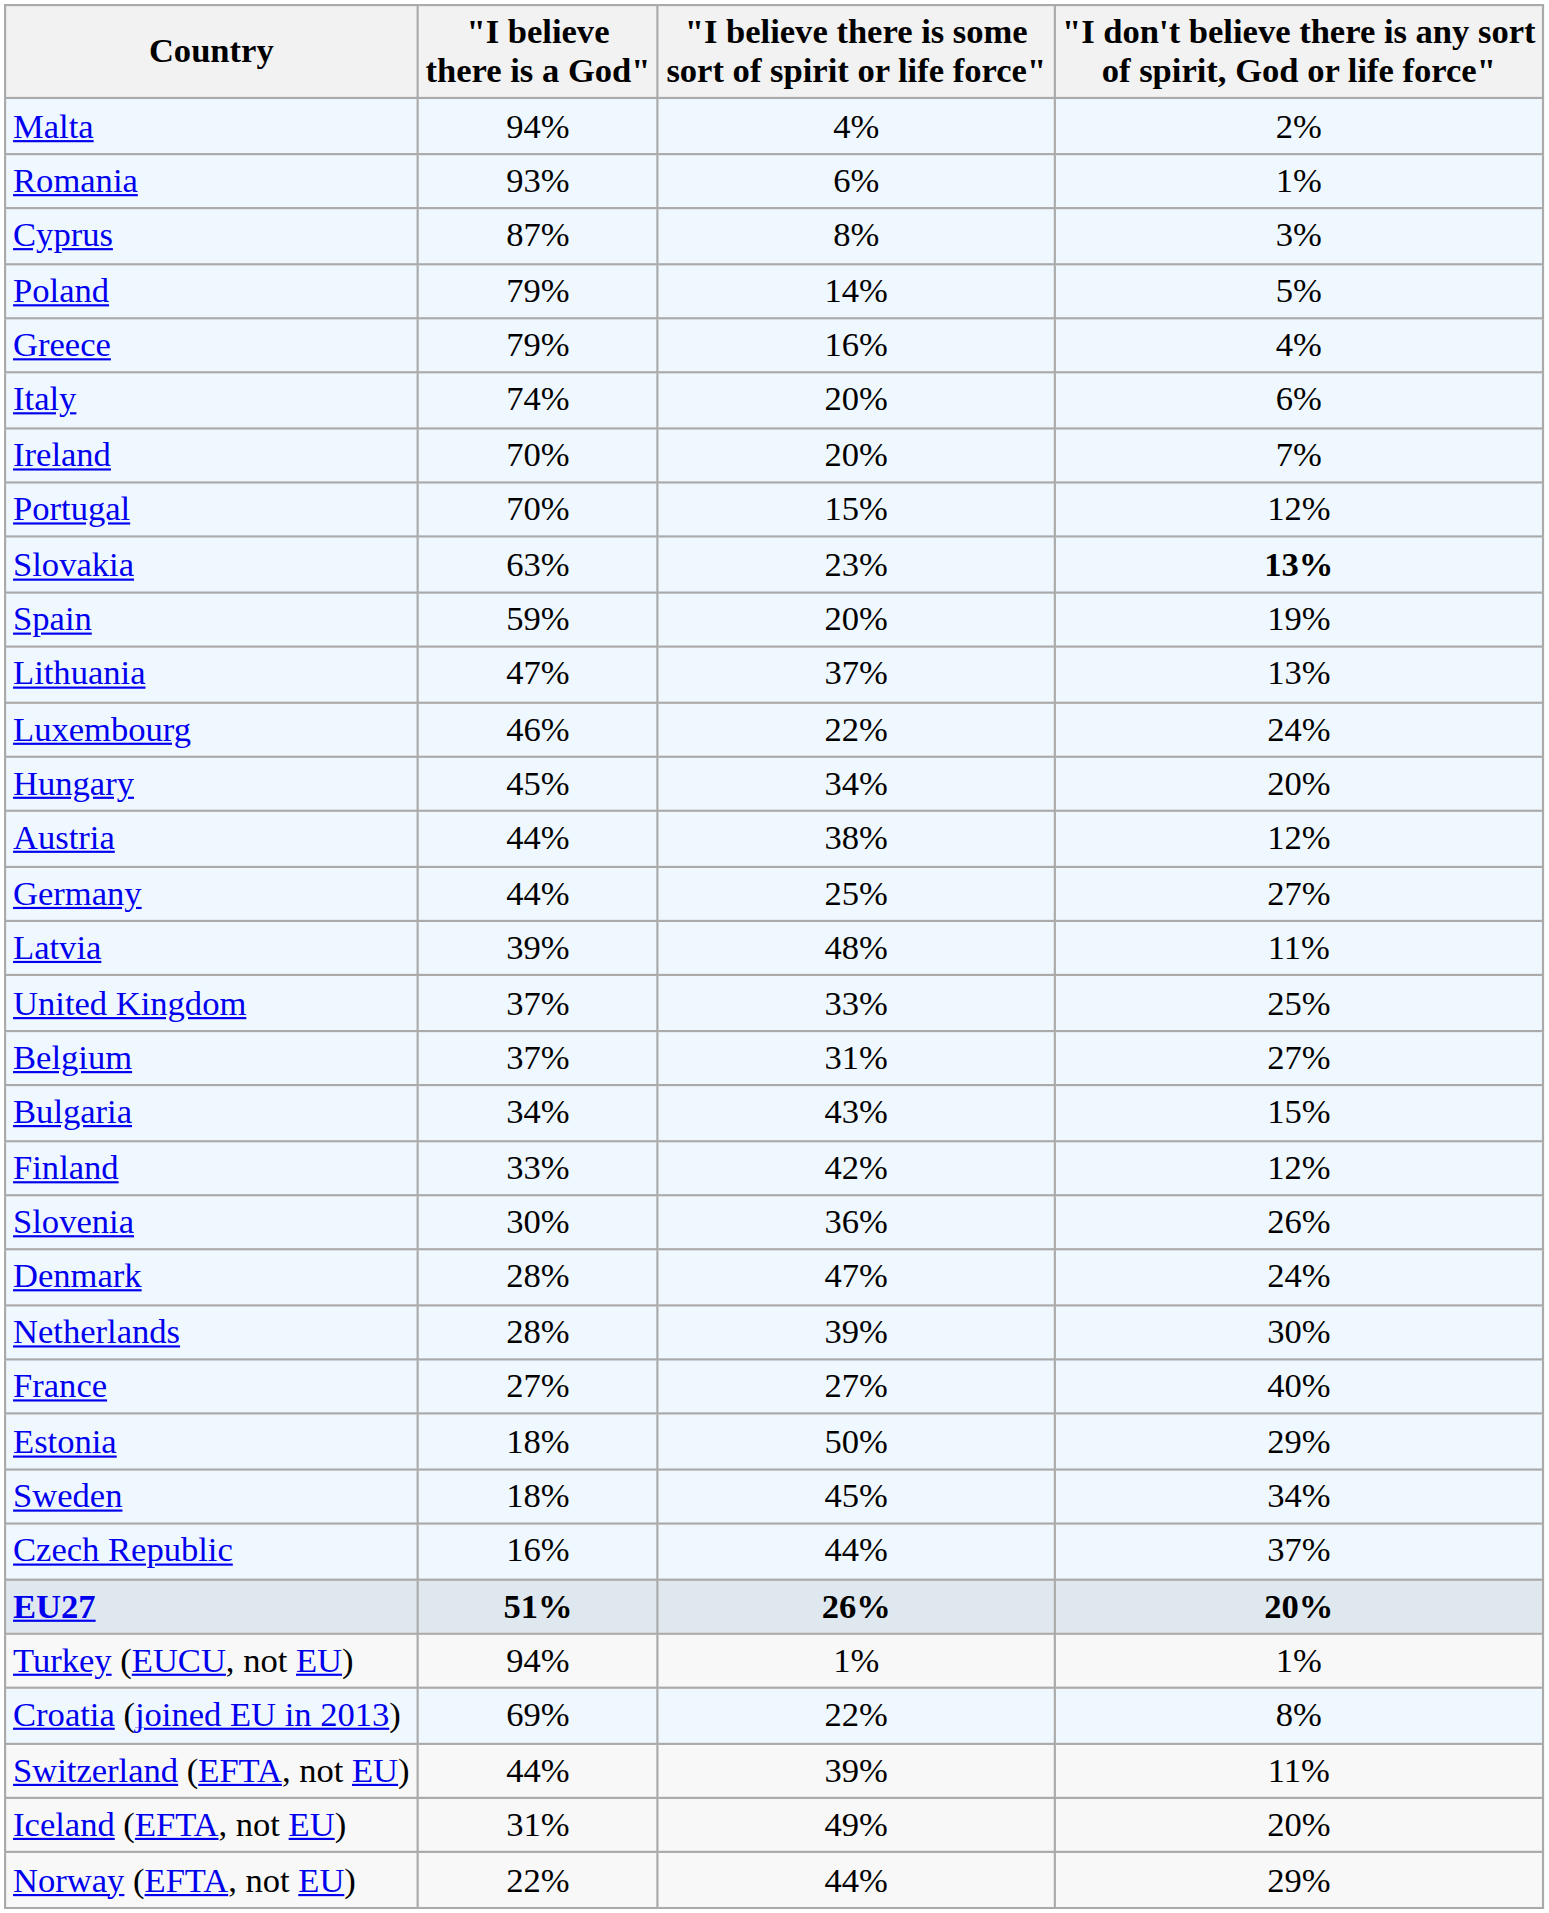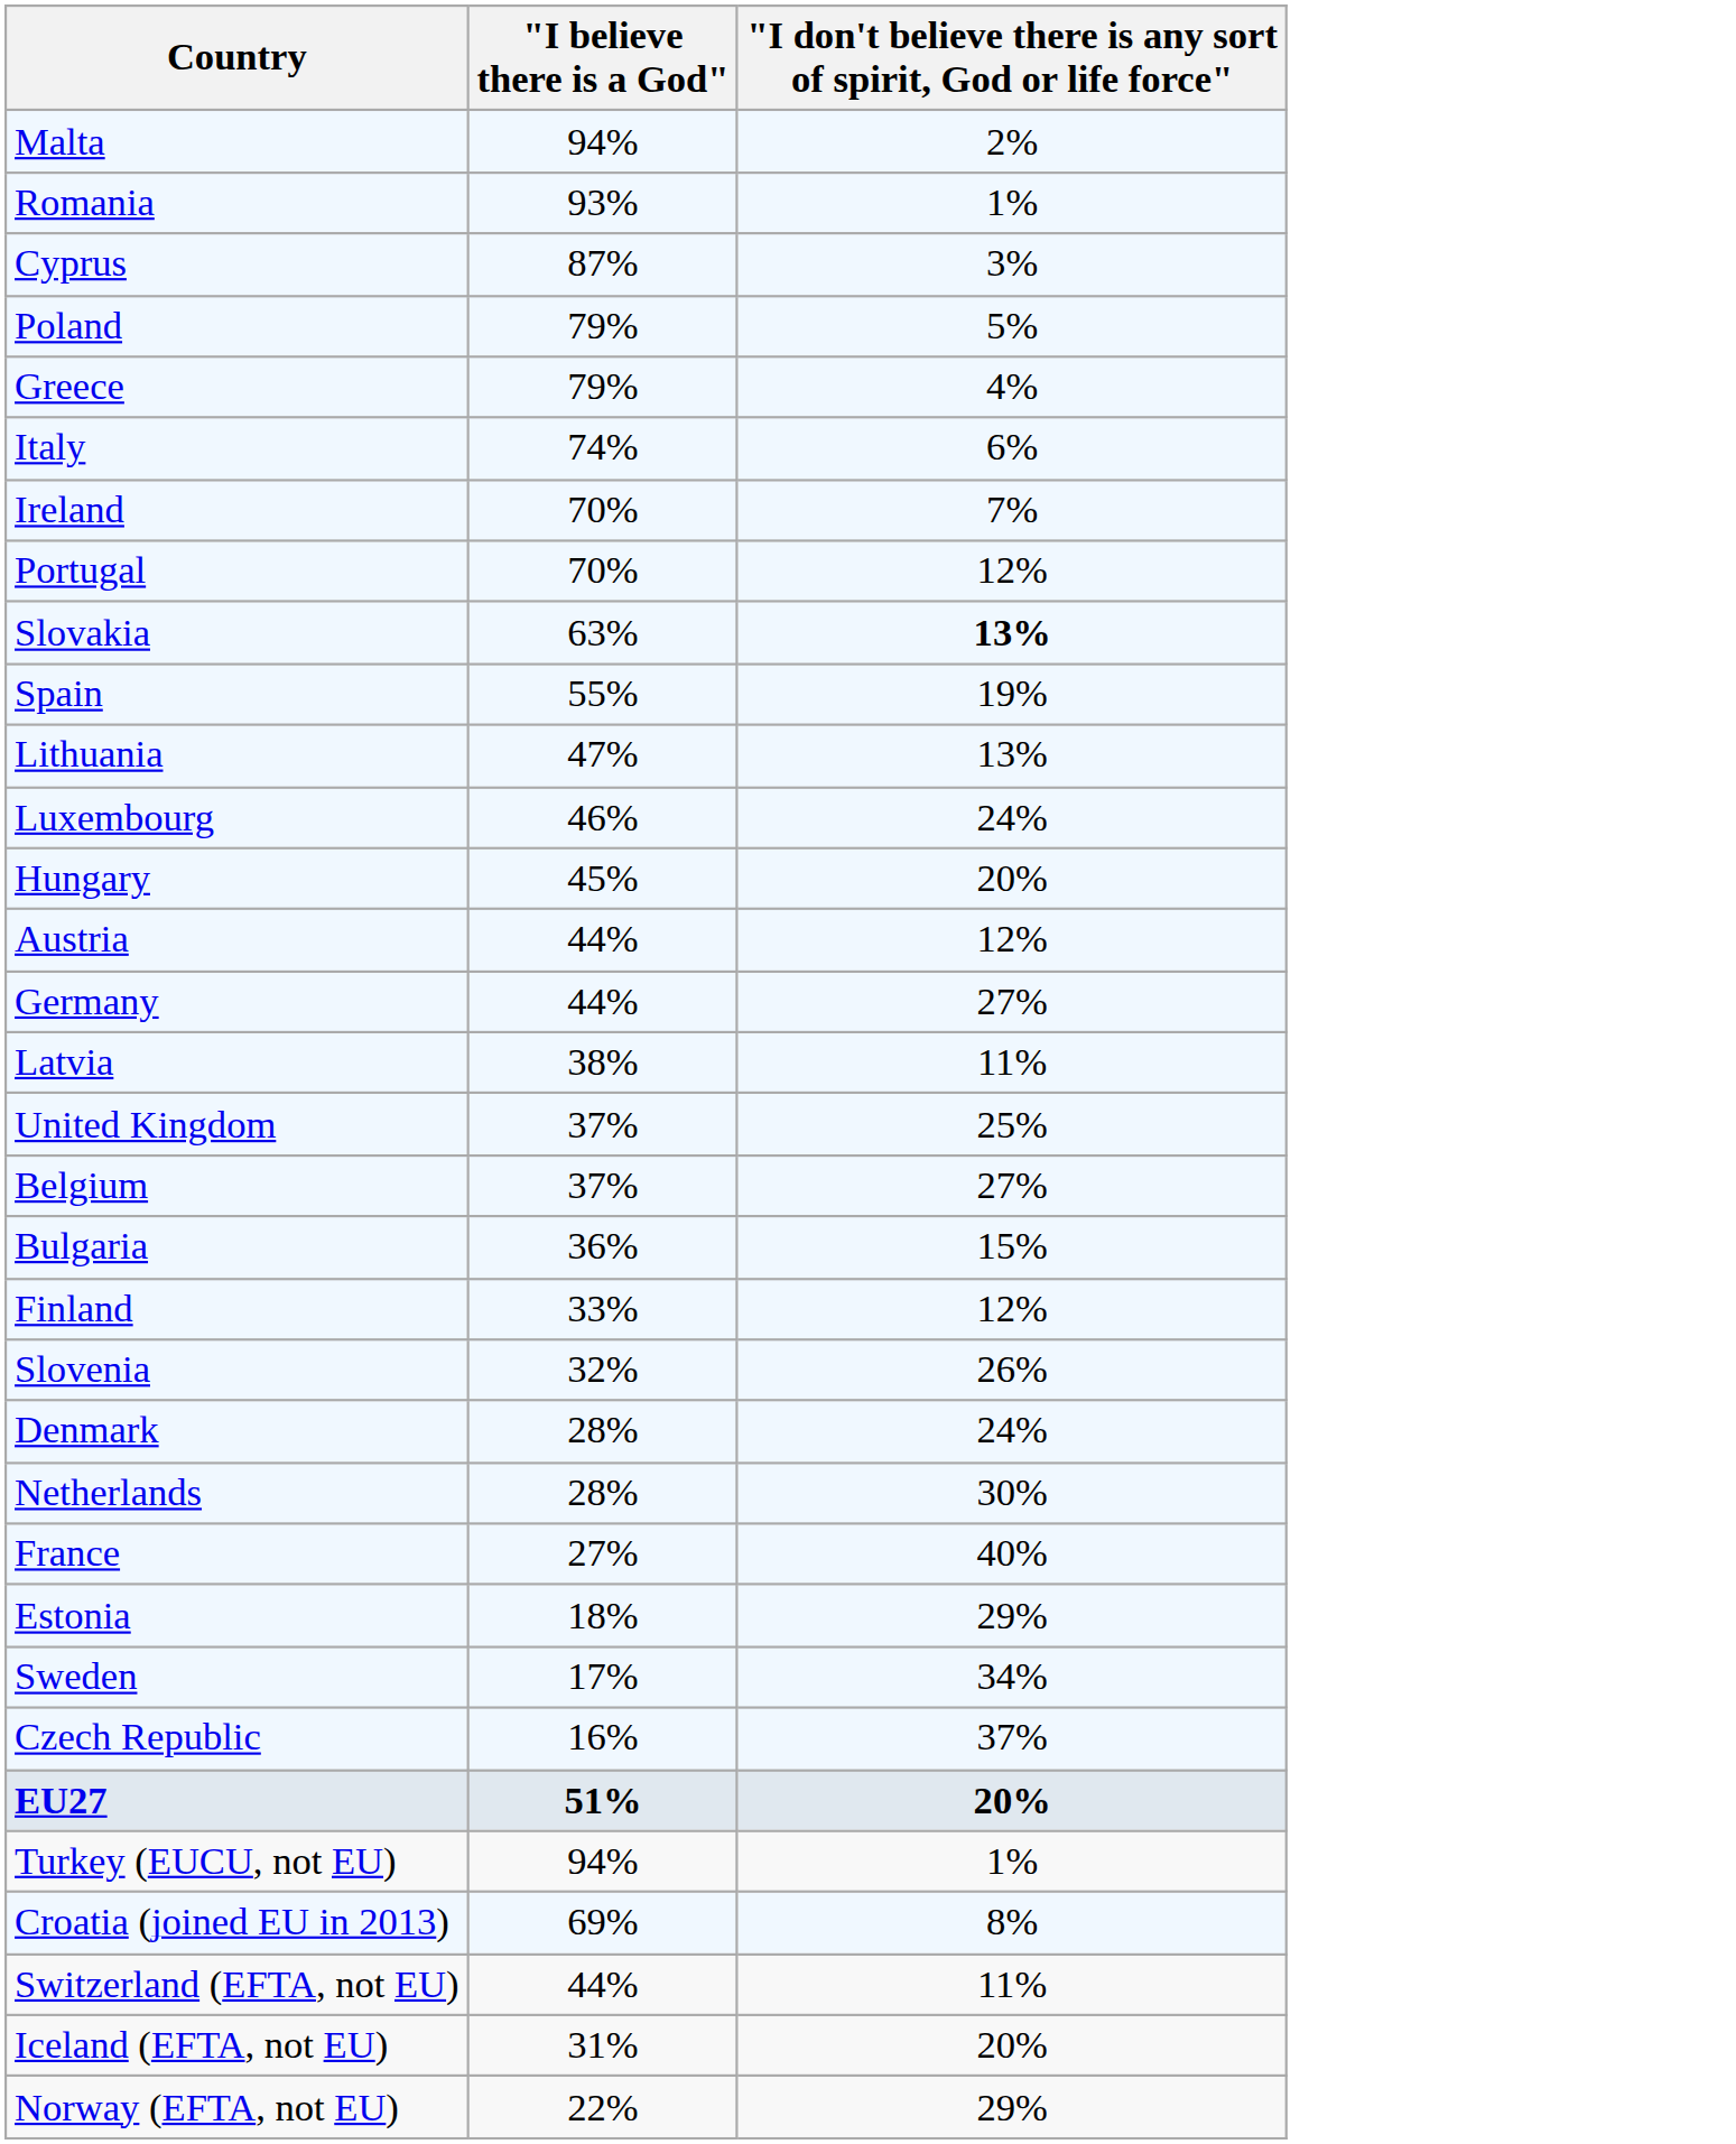 <table class="wikitable sortable" style="text-align:center">
 <tr>
 <th>Country</th>
 <th>"I believe <br>there is a God"</th>
-<th>"I believe there is some <br>sort of spirit or life force"</th>
 <th>"I don't believe there is any sort<br> of spirit, God or life force"</th>
 </tr>
 <tr style="background:#f0f8ff;">
 <td style="text-align:left"> <a href='#'>Malta</a></td>
 <td>94%</td>
-<td>4%</td>
 <td>2%</td>
 </tr>
 <tr style="background:#f0f8ff;">
 <td style="text-align:left"> <a href='#'>Romania</a></td>
 <td>93%</td>
-<td>6%</td>
 <td>1%</td>
 </tr>
 <tr style="background:#f0f8ff;">
 <td style="text-align:left"> <a href='#'>Cyprus</a></td>
 <td>87%</td>
-<td>8%</td>
 <td>3%</td>
 </tr>
 <tr style="background:#f0f8ff;">
 <td style="text-align:left"> <a href='#'>Poland</a></td>
 <td>79%</td>
-<td>14%</td>
 <td>5%</td>
 </tr>
 <tr style="background:#f0f8ff;">
 <td style="text-align:left"> <a href='#'>Greece</a></td>
 <td>79%</td>
-<td>16%</td>
 <td>4%</td>
 </tr>
 <tr style="background:#f0f8ff;">
 <td style="text-align:left"> <a href='#'>Italy</a></td>
 <td>74%</td>
-<td>20%</td>
 <td>6%</td>
 </tr>
 <tr style="background:#f0f8ff;">
 <td style="text-align:left"> <a href='#'>Ireland</a></td>
 <td>70%</td>
-<td>20%</td>
 <td>7%</td>
 </tr>
 <tr style="background:#f0f8ff;">
 <td style="text-align:left"> <a href='#'>Portugal</a></td>
 <td>70%</td>
-<td>15%</td>
 <td>12%</td>
 </tr>
 <tr style="background:#f0f8ff;">
 <td style="text-align:left"> <a href='#'>Slovakia</a></td>
 <td>63%</td>
-<td>23%</td>
 <td><strong>13%</strong></td>
 </tr>
 <tr style="background:#f0f8ff;">
 <td style="text-align:left"> <a href='#'>Spain</a></td>
-<td>59%</td>
-<td>20%</td>
+<td>55%</td>
 <td>19%</td>
 </tr>
 <tr style="background:#f0f8ff;">
 <td style="text-align:left"> <a href='#'>Lithuania</a></td>
 <td>47%</td>
-<td>37%</td>
 <td>13%</td>
 </tr>
 <tr style="background:#f0f8ff;">
 <td style="text-align:left"> <a href='#'>Luxembourg</a></td>
 <td>46%</td>
-<td>22%</td>
 <td>24%</td>
 </tr>
 <tr style="background:#f0f8ff;">
 <td style="text-align:left"> <a href='#'>Hungary</a></td>
 <td>45%</td>
-<td>34%</td>
 <td>20%</td>
 </tr>
 <tr style="background:#f0f8ff;">
 <td style="text-align:left"> <a href='#'>Austria</a></td>
 <td>44%</td>
-<td>38%</td>
 <td>12%</td>
 </tr>
 <tr style="background:#f0f8ff;">
 <td style="text-align:left"> <a href='#'>Germany</a></td>
 <td>44%</td>
-<td>25%</td>
 <td>27%</td>
 </tr>
 <tr style="background:#f0f8ff;">
 <td style="text-align:left"> <a href='#'>Latvia</a></td>
-<td>39%</td>
-<td>48%</td>
+<td>38%</td>
 <td>11%</td>
 </tr>
 <tr style="background:#f0f8ff;">
 <td style="text-align:left"> <a href='#'>United Kingdom</a></td>
 <td>37%</td>
-<td>33%</td>
 <td>25%</td>
 </tr>
 <tr style="background:#f0f8ff;">
 <td style="text-align:left"> <a href='#'>Belgium</a></td>
 <td>37%</td>
-<td>31%</td>
 <td>27%</td>
 </tr>
 <tr style="background:#f0f8ff;">
 <td style="text-align:left"> <a href='#'>Bulgaria</a></td>
-<td>34%</td>
-<td>43%</td>
+<td>36%</td>
 <td>15%</td>
 </tr>
 <tr style="background:#f0f8ff;">
 <td style="text-align:left"> <a href='#'>Finland</a></td>
 <td>33%</td>
-<td>42%</td>
 <td>12%</td>
 </tr>
 <tr style="background:#f0f8ff;">
 <td style="text-align:left"> <a href='#'>Slovenia</a></td>
-<td>30%</td>
-<td>36%</td>
+<td>32%</td>
 <td>26%</td>
 </tr>
 <tr style="background:#f0f8ff;">
 <td style="text-align:left"> <a href='#'>Denmark</a></td>
 <td>28%</td>
-<td>47%</td>
 <td>24%</td>
 </tr>
 <tr style="background:#f0f8ff;">
 <td style="text-align:left"> <a href='#'>Netherlands</a></td>
 <td>28%</td>
-<td>39%</td>
 <td>30%</td>
 </tr>
 <tr style="background:#f0f8ff;">
 <td style="text-align:left"> <a href='#'>France</a></td>
-<td>27%</td>
 <td>27%</td>
 <td>40%</td>
 </tr>
 <tr style="background:#f0f8ff;">
 <td style="text-align:left"> <a href='#'>Estonia</a></td>
 <td>18%</td>
-<td>50%</td>
 <td>29%</td>
 </tr>
 <tr style="background:#f0f8ff;">
 <td style="text-align:left"> <a href='#'>Sweden</a></td>
-<td>18%</td>
-<td>45%</td>
+<td>17%</td>
 <td>34%</td>
 </tr>
 <tr style="background:#f0f8ff;">
 <td style="text-align:left"> <a href='#'>Czech Republic</a></td>
 <td>16%</td>
-<td>44%</td>
 <td>37%</td>
 </tr>
 <tr style="background:#e0e8ef;">
 <td style="text-align:left"> <strong><a href='#'>EU27</a></strong></td>
 <td><strong>51% </strong></td>
-<td><strong>26%</strong></td>
 <td><strong>20%</strong></td>
 </tr>
 <tr style="background:#f8f8f8;">
 <td style="text-align:left"> <a href='#'>Turkey</a> (<a href='#'>EUCU</a>, not <a href='#'>EU</a>)</td>
 <td>94%</td>
 <td>1%</td>
-<td>1%</td>
 </tr>
 <tr style="background:#f0f8ff;">
 <td style="text-align:left"> <a href='#'>Croatia</a> (<a href='#'>joined EU in 2013</a>)</td>
 <td>69%</td>
-<td>22%</td>
 <td>8%</td>
 </tr>
 <tr style="background:#f8f8f8;">
 <td style="text-align:left"> <a href='#'>Switzerland</a> (<a href='#'>EFTA</a>, not <a href='#'>EU</a>)</td>
 <td>44%</td>
-<td>39%</td>
 <td>11%</td>
 </tr>
 <tr style="background:#f8f8f8;">
 <td style="text-align:left"> <a href='#'>Iceland</a> (<a href='#'>EFTA</a>, not <a href='#'>EU</a>)</td>
 <td>31%</td>
-<td>49%</td>
 <td>20%</td>
 </tr>
 <tr style="background:#f8f8f8;">
 <td style="text-align:left"> <a href='#'>Norway</a> (<a href='#'>EFTA</a>, not <a href='#'>EU</a>)</td>
 <td>22%</td>
-<td>44%</td>
 <td>29%</td>
 </tr>
 </table>
